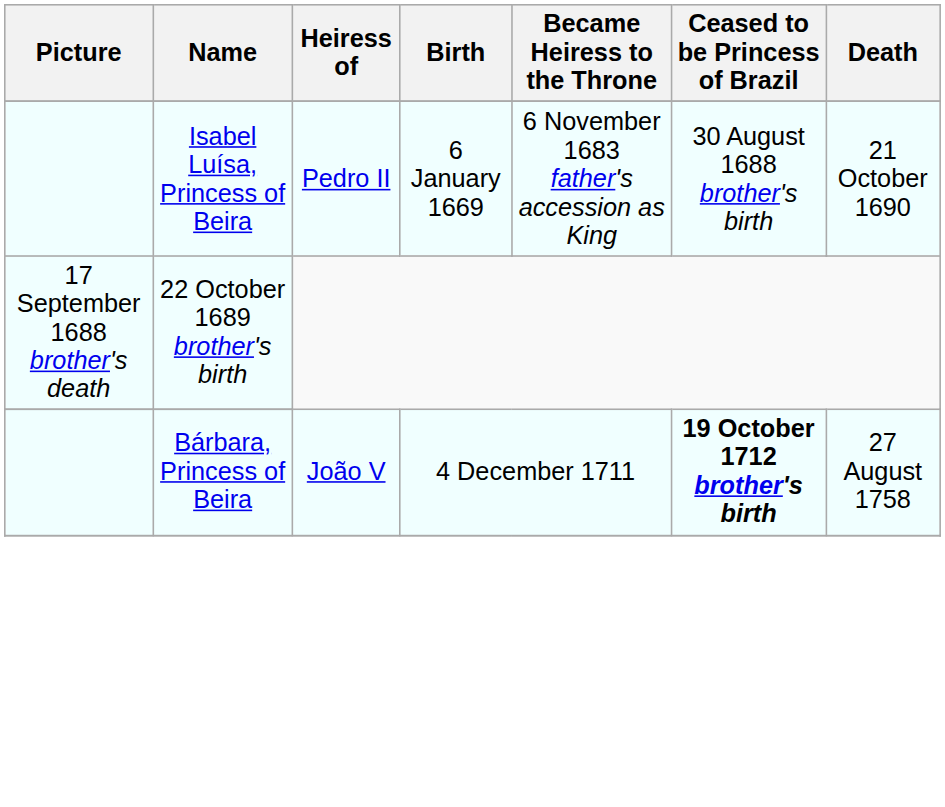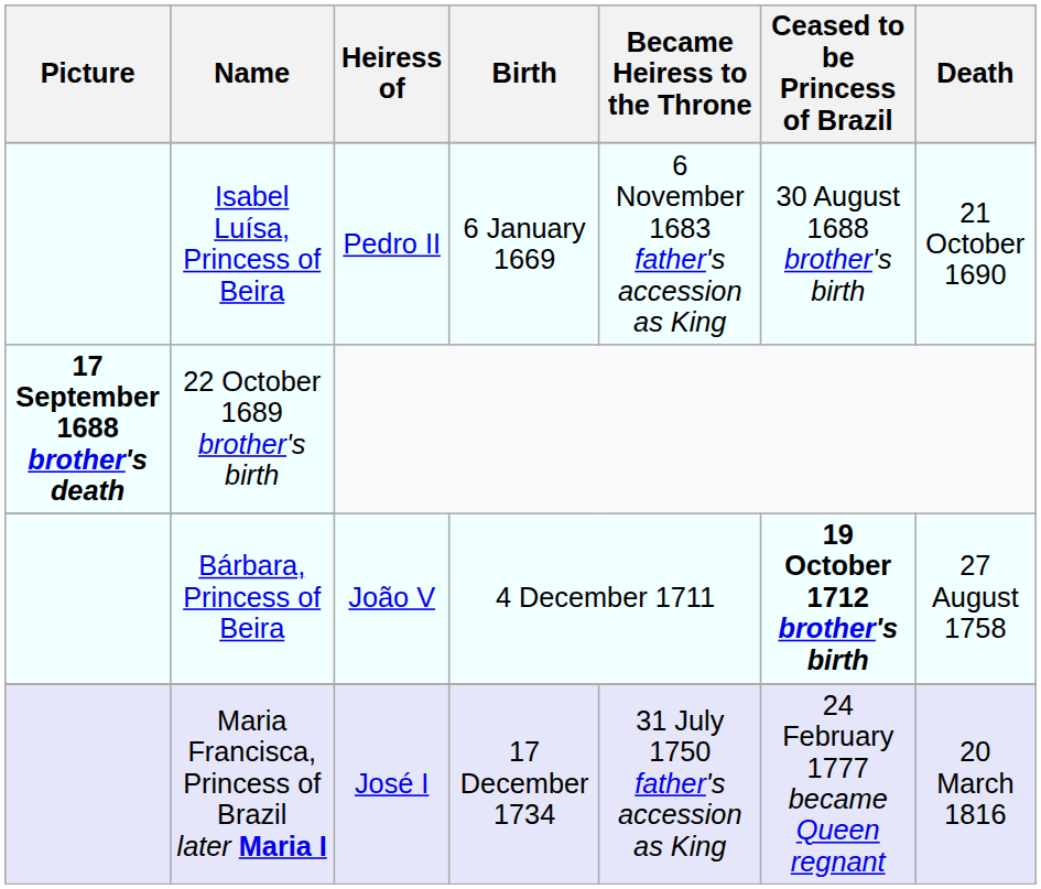 <table width=95% class="wikitable">
 <tr>
 <th>Picture</th>
 <th>Name</th>
 <th>Heiress of</th>
 <th>Birth</th>
 <th>Became Heiress to the Throne</th>
 <th>Ceased to be Princess of Brazil</th>
 <th>Death</th>
 </tr>
 <tr>
 </tr>
 <tr bgcolor=#F0FFFF>
 <td align="center" rowspan="2"></td>
 <td align="center" rowspan="2"><a href='#'>Isabel Luísa, Princess of Beira</a></td>
 <td align="center" rowspan="2"><a href='#'>Pedro II</a></td>
 <td align="center" rowspan="2">6 January 1669</td>
 <td align="center">6 November 1683<br><em><a href='#'>father</a>'s accession as King</em></td>
 <td align="center">30 August 1688<br><em><a href='#'>brother</a>'s birth</em></td>
 <td align="center" rowspan="2">21 October 1690</td>
 </tr>
 <tr>
 </tr>
 <tr bgcolor=#F0FFFF>
-<td align="center">17 September 1688<br><em><a href='#'>brother</a>'s death</em></td>
+<td align="center"><strong>17 September 1688<br><em><a href='#'>brother</a>'s death</em></strong></td>
 <td align="center">22 October 1689<br><em><a href='#'>brother</a>'s birth</em></td>
 </tr>
 <tr>
 </tr>
 <tr bgcolor=#F0FFFF>
 <td align="center"></td>
 <td align="center"><a href='#'>Bárbara, Princess of Beira</a></td>
 <td align="center"><a href='#'>João V</a></td>
 <td align="center" colspan="2">4 December 1711</td>
 <td align="center"><strong>19 October 1712<br><em><a href='#'>brother</a>'s birth</em></strong></td>
 <td align="center">27 August 1758</td>
 </tr>
 <tr>
 </tr>
+<tr bgcolor=#E6E6FA>
+<td align="center"></td>
+<td align="center">Maria Francisca, Princess of Brazil <br><em>later</em> <strong><a href='#'>Maria I</a></strong></td>
+<td align="center"><a href='#'>José I</a></td>
+<td align="center">17 December 1734</td>
+<td align="center">31 July 1750<br><em><a href='#'>father</a>'s accession as King</em></td>
+<td align="center">24 February 1777<br><em>became <a href='#'>Queen regnant</a></em></td>
+<td align="center">20 March 1816</td>
+</tr>
 <tr>
 </tr>
 </table>
